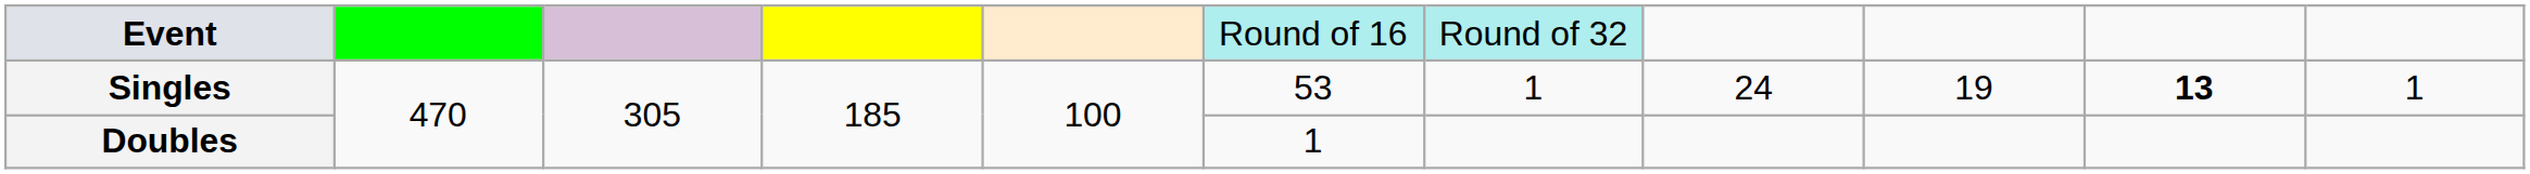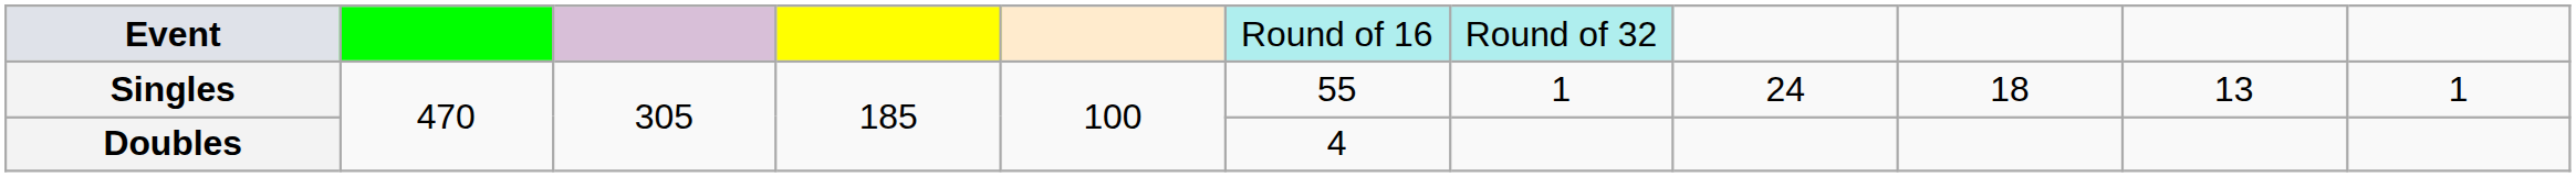 <table class=wikitable style=font-size:90%;text-align:center>
 <tr>
 <td style="width:130px; background:#dfe2e9;"><strong>Event</strong></td>
 <td style="width:80px; background:lime;"></td>
 <td style="width:85px; background:thistle;"></td>
 <td style="width:85px; background:#ff0;"></td>
 <td style="width:85px; background:#ffebcd;"></td>
 <td style="width:85px; background:#afeeee;">Round of 16</td>
 <td style="width:85px; background:#afeeee;">Round of 32</td>
 <td width=85></td>
 <td width=85></td>
 <td width=85></td>
 <td width=85></td>
 </tr>
 <tr>
 <th style="background:#f3f3f3;">Singles</th>
 <td rowspan=2>470</td>
 <td rowspan=2>305</td>
 <td rowspan=2>185</td>
 <td rowspan=2>100</td>
-<td>53</td>
+<td>55</td>
 <td>1</td>
 <td>24</td>
-<td>19</td>
-<td><strong>13</strong></td>
+<td>18</td>
+<td>13</td>
 <td>1</td>
 </tr>
 <tr>
 <th style="background:#f3f3f3;">Doubles</th>
-<td>1</td>
+<td>4</td>
 <td></td>
 <td></td>
 <td></td>
 <td></td>
 <td></td>
 </tr>
 </table>
